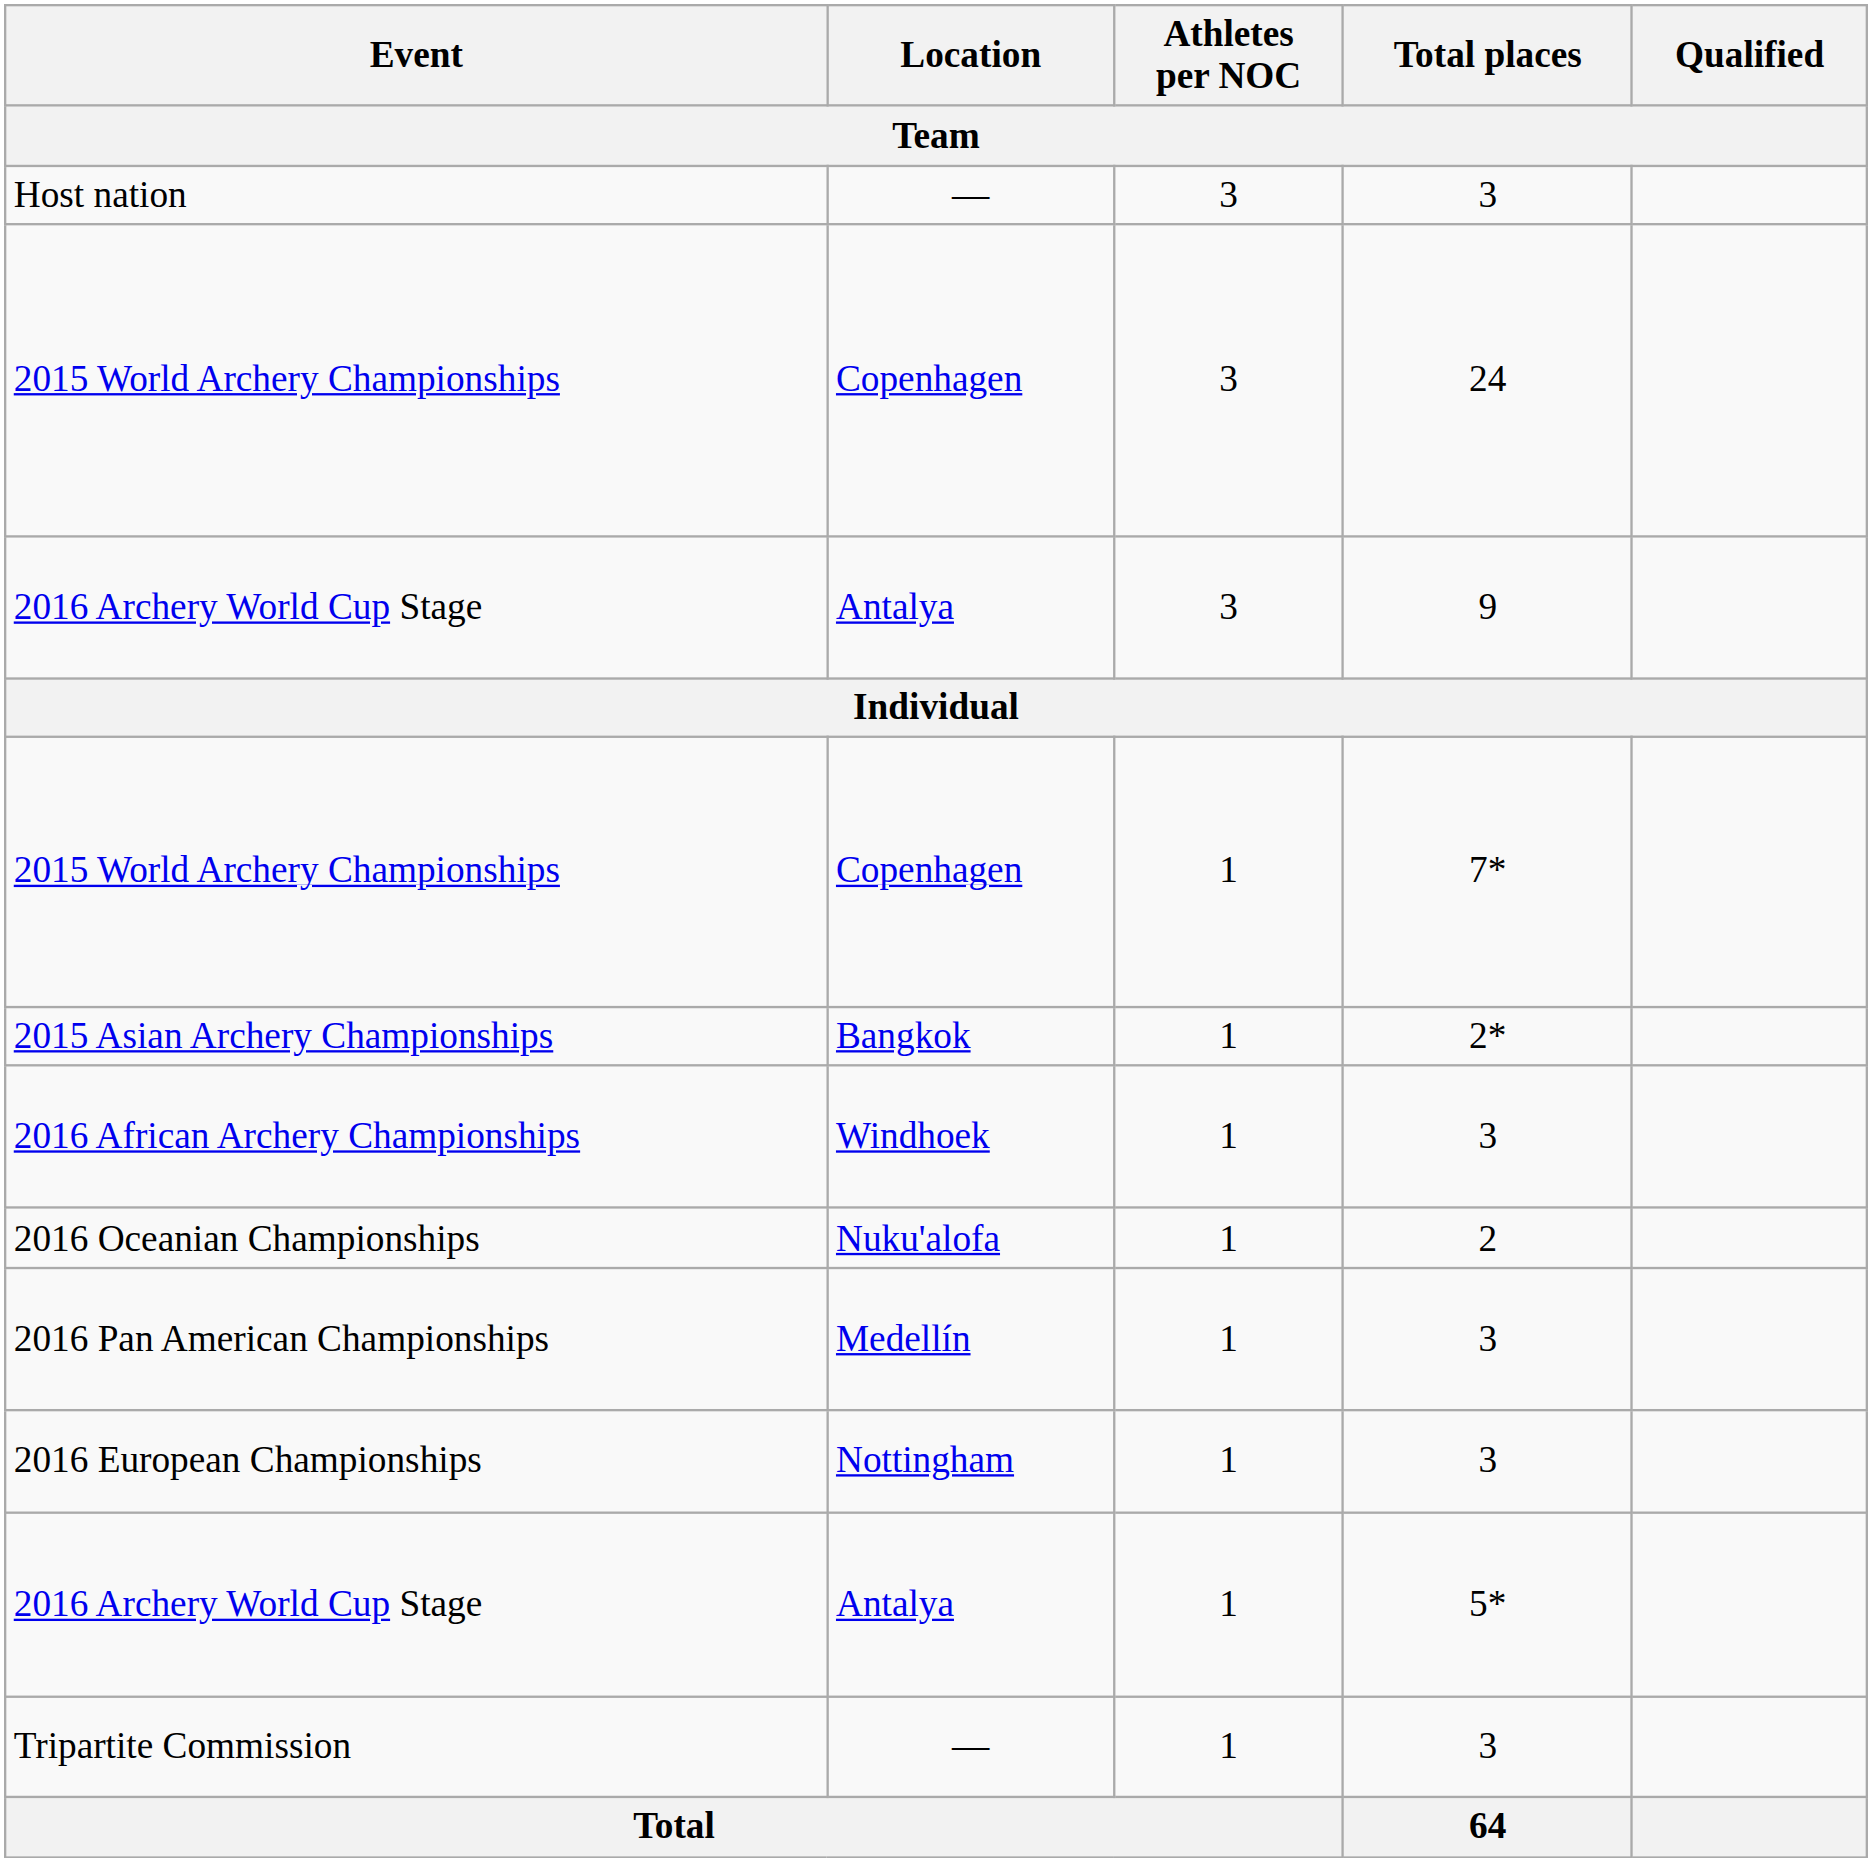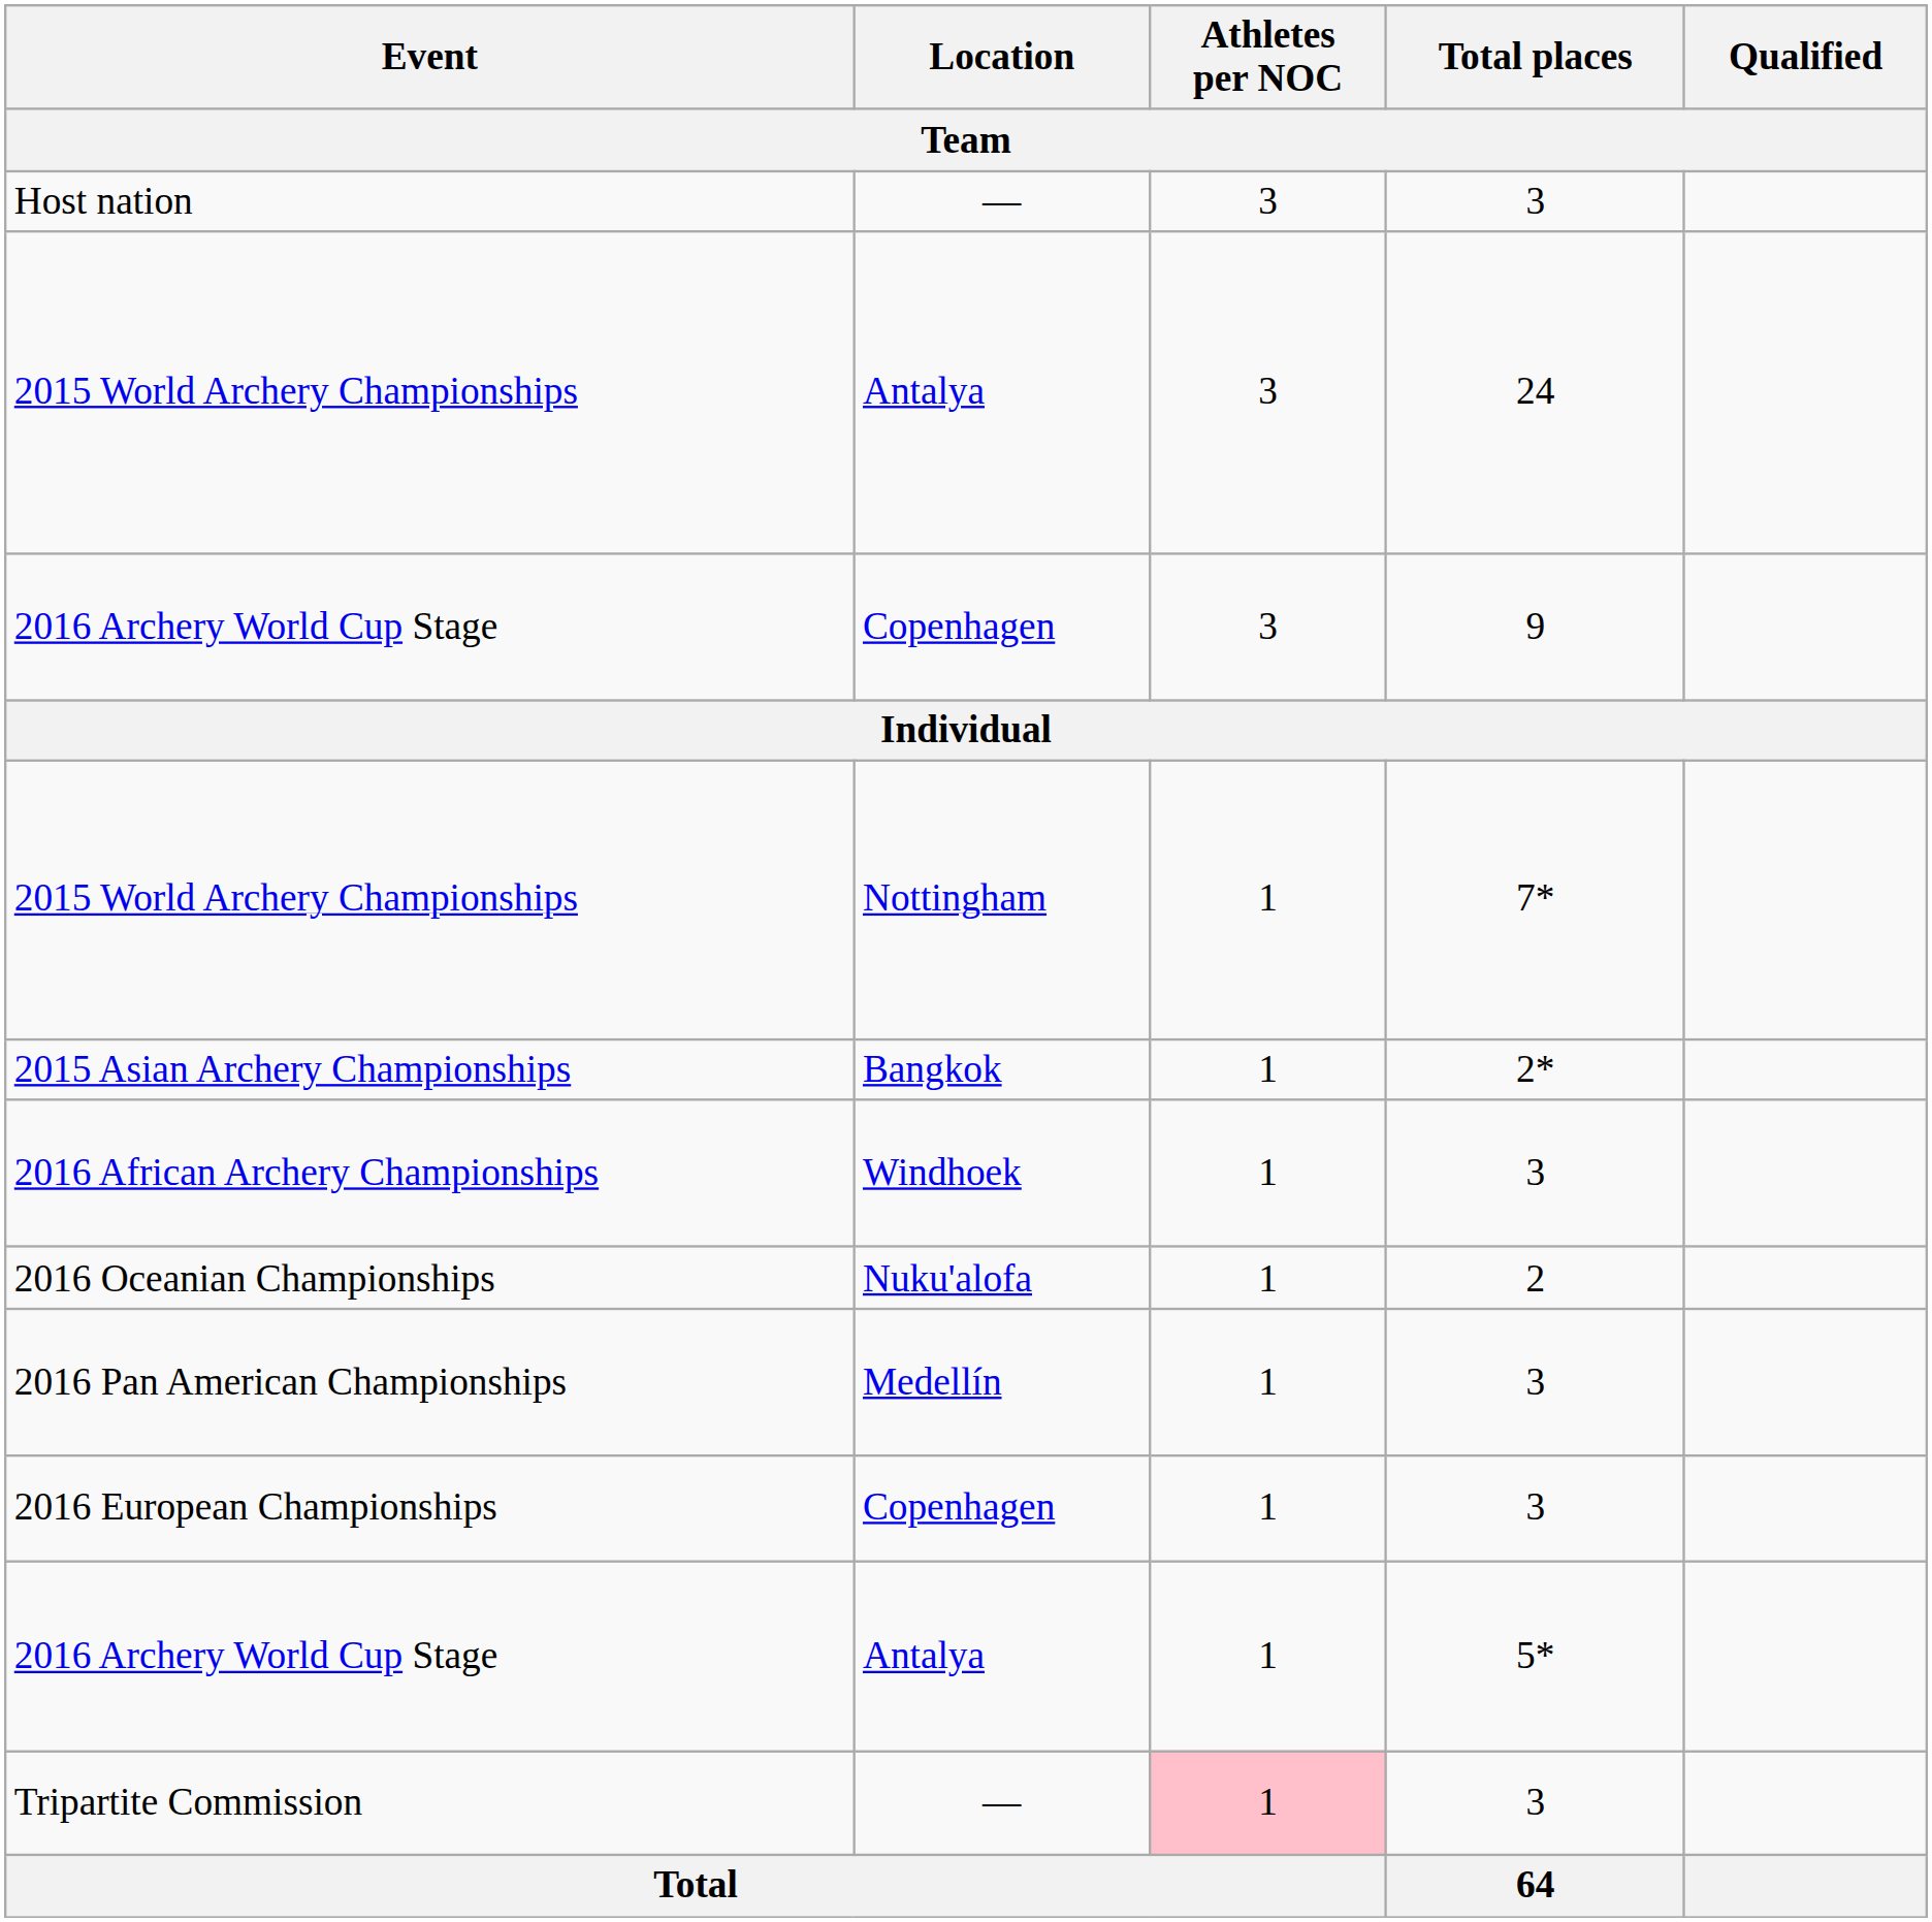 <table class="wikitable" width=800>
 <tr>
 <th>Event</th>
 <th>Location</th>
 <th>Athletes<br> per NOC</th>
 <th>Total places</th>
 <th>Qualified</th>
 </tr>
 <tr>
 <th colspan=5>Team</th>
 </tr>
 <tr>
 <td>Host nation</td>
 <td align=center>—</td>
 <td align="center">3</td>
 <td align="center">3</td>
 <td></td>
 </tr>
 <tr>
 <td><a href='#'>2015 World Archery Championships</a></td>
-<td> <a href='#'>Copenhagen</a></td>
+<td> <a href='#'>Antalya</a></td>
 <td align="center">3</td>
 <td align="center">24</td>
 <td><br><br><br><br><br><br><br></td>
 </tr>
 <tr>
 <td><a href='#'>2016 Archery World Cup</a> Stage</td>
-<td> <a href='#'>Antalya</a></td>
+<td> <a href='#'>Copenhagen</a></td>
 <td align="center">3</td>
 <td align="center">9</td>
 <td><br><br><br></td>
 </tr>
 <tr>
 <th colspan=5>Individual</th>
 </tr>
 <tr>
 <td><a href='#'>2015 World Archery Championships</a></td>
-<td> <a href='#'>Copenhagen</a></td>
+<td> <a href='#'>Nottingham</a></td>
 <td align="center">1</td>
 <td align="center">7*</td>
 <td><br><br><br><br><br><br></td>
 </tr>
 <tr>
 <td><a href='#'>2015 Asian Archery Championships</a></td>
 <td> <a href='#'>Bangkok</a></td>
 <td align="center">1</td>
 <td align="center">2*</td>
 <td><br></td>
 </tr>
 <tr>
 <td><a href='#'>2016 African Archery Championships</a></td>
 <td> <a href='#'>Windhoek</a></td>
 <td align="center">1</td>
 <td align="center">3</td>
 <td><br><s></s><br><br></td>
 </tr>
 <tr>
 <td>2016 Oceanian Championships</td>
 <td> <a href='#'>Nuku'alofa</a></td>
 <td align="center">1</td>
 <td align="center">2</td>
 <td><br></td>
 </tr>
 <tr>
 <td>2016 Pan American Championships</td>
 <td> <a href='#'>Medellín</a></td>
 <td align="center">1</td>
 <td align="center">3</td>
 <td><br><s></s><br><br></td>
 </tr>
 <tr>
 <td>2016 European Championships</td>
-<td> <a href='#'>Nottingham</a></td>
+<td> <a href='#'>Copenhagen</a></td>
 <td align="center">1</td>
 <td align="center">3</td>
 <td><br><br></td>
 </tr>
 <tr>
 <td><a href='#'>2016 Archery World Cup</a> Stage</td>
 <td> <a href='#'>Antalya</a></td>
 <td align="center">1</td>
 <td align="center">5*</td>
 <td><br><br><br><br></td>
 </tr>
 <tr>
 <td>Tripartite Commission</td>
 <td align=center>—</td>
-<td align="center">1</td>
+<td align="center" style="background: pink;">1</td>
 <td align="center">3</td>
 <td><br><br></td>
 </tr>
 <tr>
 <th colspan=3>Total</th>
 <th>64</th>
 <th></th>
 </tr>
 </table>
